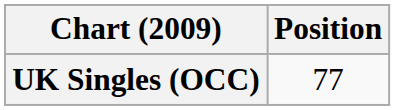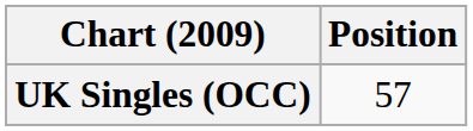 <table class="wikitable plainrowheaders" style="text-align:center">
 <tr>
 <th>Chart (2009)</th>
 <th>Position</th>
 </tr>
 <tr>
 <th scope="row">UK Singles (OCC)</th>
-<td>77</td>
+<td>57</td>
 </tr>
 </table>
